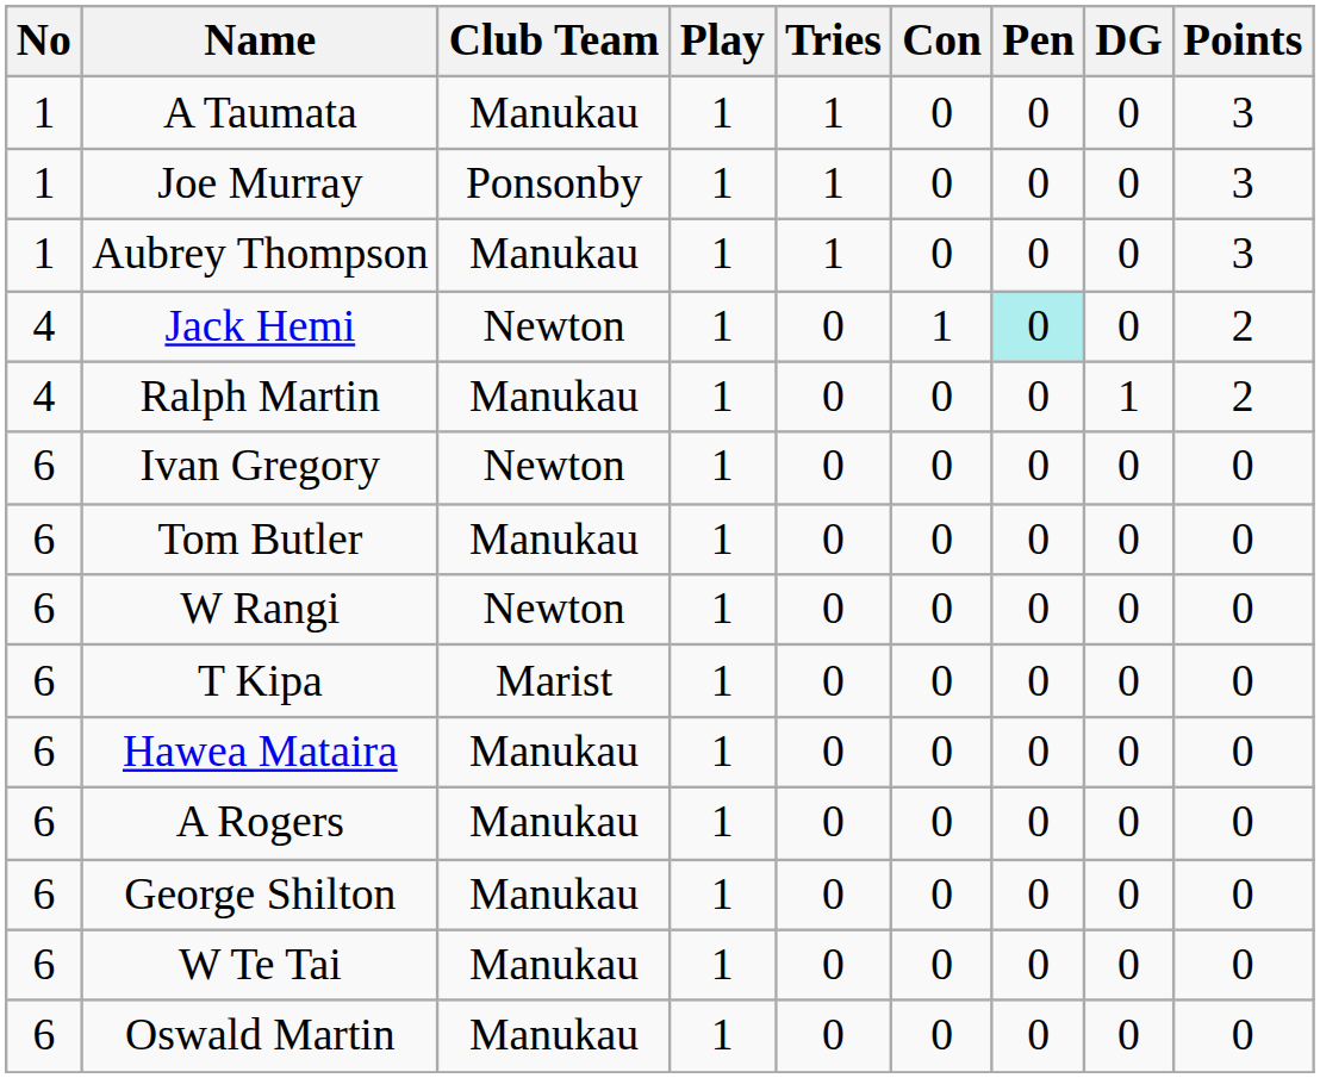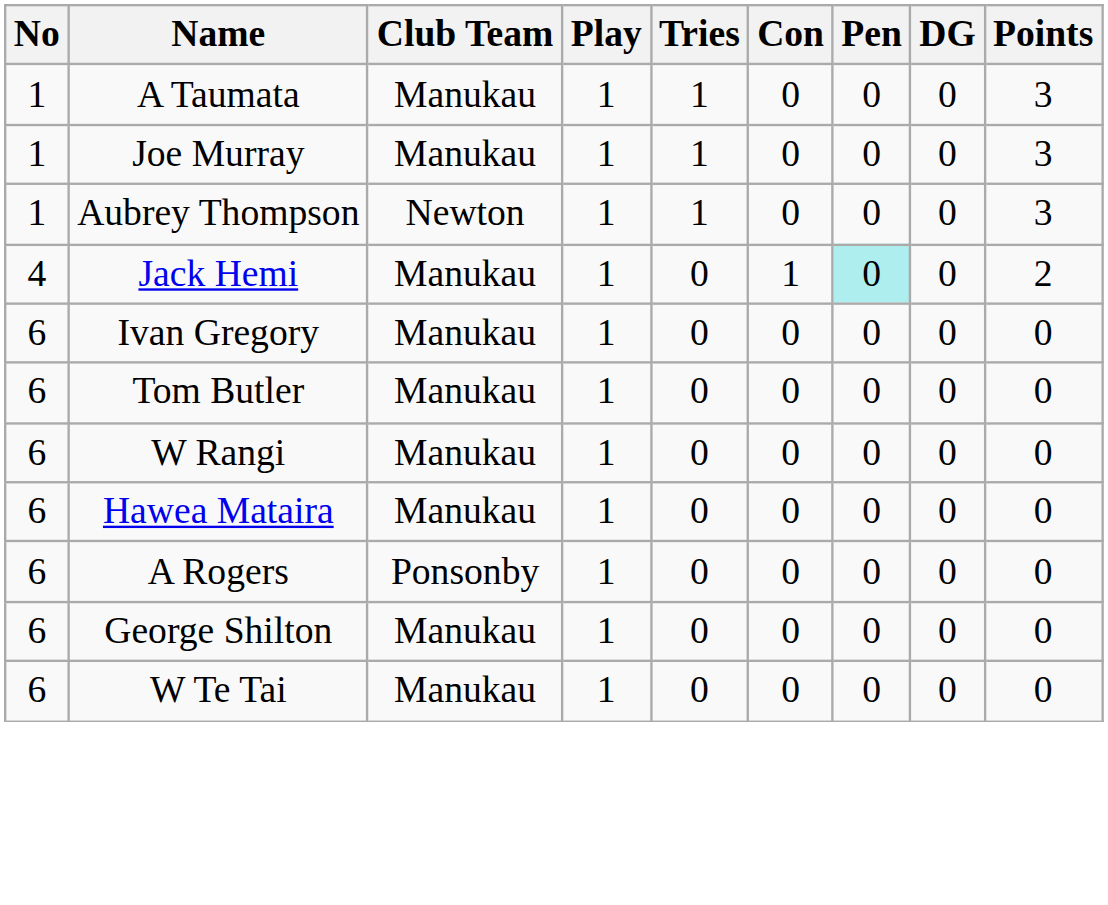 <table class="wikitable sortable" style="text-align: center;">
 <tr>
 <th>No</th>
 <th>Name</th>
 <th>Club Team</th>
 <th>Play</th>
 <th>Tries</th>
 <th>Con</th>
 <th>Pen</th>
 <th>DG</th>
 <th>Points</th>
 </tr>
 <tr>
 <td>1</td>
 <td>A Taumata</td>
 <td>Manukau</td>
 <td>1</td>
 <td>1</td>
 <td>0</td>
 <td>0</td>
 <td>0</td>
 <td>3</td>
 </tr>
 <tr>
 <td>1</td>
 <td>Joe Murray</td>
-<td>Ponsonby</td>
+<td>Manukau</td>
 <td>1</td>
 <td>1</td>
 <td>0</td>
 <td>0</td>
 <td>0</td>
 <td>3</td>
 </tr>
 <tr>
 <td>1</td>
 <td>Aubrey Thompson</td>
-<td>Manukau</td>
+<td>Newton</td>
 <td>1</td>
 <td>1</td>
 <td>0</td>
 <td>0</td>
 <td>0</td>
 <td>3</td>
 </tr>
 <tr>
 <td>4</td>
 <td><a href='#'>Jack Hemi</a></td>
-<td>Newton</td>
+<td>Manukau</td>
 <td>1</td>
 <td>0</td>
 <td>1</td>
 <td style="background: paleturquoise;">0</td>
 <td>0</td>
 <td>2</td>
 </tr>
 <tr>
-<td>4</td>
-<td>Ralph Martin</td>
-<td>Manukau</td>
-<td>1</td>
-<td>0</td>
-<td>0</td>
-<td>0</td>
-<td>1</td>
-<td>2</td>
-</tr>
-<tr>
 <td>6</td>
 <td>Ivan Gregory</td>
-<td>Newton</td>
+<td>Manukau</td>
 <td>1</td>
 <td>0</td>
 <td>0</td>
 <td>0</td>
 <td>0</td>
 <td>0</td>
 </tr>
 <tr>
 <td>6</td>
 <td>Tom Butler</td>
 <td>Manukau</td>
 <td>1</td>
 <td>0</td>
 <td>0</td>
 <td>0</td>
 <td>0</td>
 <td>0</td>
 </tr>
 <tr>
 <td>6</td>
 <td>W Rangi</td>
-<td>Newton</td>
-<td>1</td>
-<td>0</td>
-<td>0</td>
-<td>0</td>
-<td>0</td>
-<td>0</td>
-</tr>
-<tr>
-<td>6</td>
-<td>T Kipa</td>
-<td>Marist</td>
+<td>Manukau</td>
 <td>1</td>
 <td>0</td>
 <td>0</td>
 <td>0</td>
 <td>0</td>
 <td>0</td>
 </tr>
 <tr>
 <td>6</td>
 <td><a href='#'>Hawea Mataira</a></td>
 <td>Manukau</td>
 <td>1</td>
 <td>0</td>
 <td>0</td>
 <td>0</td>
 <td>0</td>
 <td>0</td>
 </tr>
 <tr>
 <td>6</td>
 <td>A Rogers</td>
-<td>Manukau</td>
+<td>Ponsonby</td>
 <td>1</td>
 <td>0</td>
 <td>0</td>
 <td>0</td>
 <td>0</td>
 <td>0</td>
 </tr>
 <tr>
 <td>6</td>
 <td>George Shilton</td>
 <td>Manukau</td>
 <td>1</td>
 <td>0</td>
 <td>0</td>
 <td>0</td>
 <td>0</td>
 <td>0</td>
 </tr>
 <tr>
 <td>6</td>
 <td>W Te Tai</td>
 <td>Manukau</td>
 <td>1</td>
 <td>0</td>
 <td>0</td>
 <td>0</td>
 <td>0</td>
 <td>0</td>
 </tr>
 <tr>
-<td>6</td>
-<td>Oswald Martin</td>
-<td>Manukau</td>
-<td>1</td>
-<td>0</td>
-<td>0</td>
-<td>0</td>
-<td>0</td>
-<td>0</td>
-</tr>
-<tr>
 </tr>
 </table>
